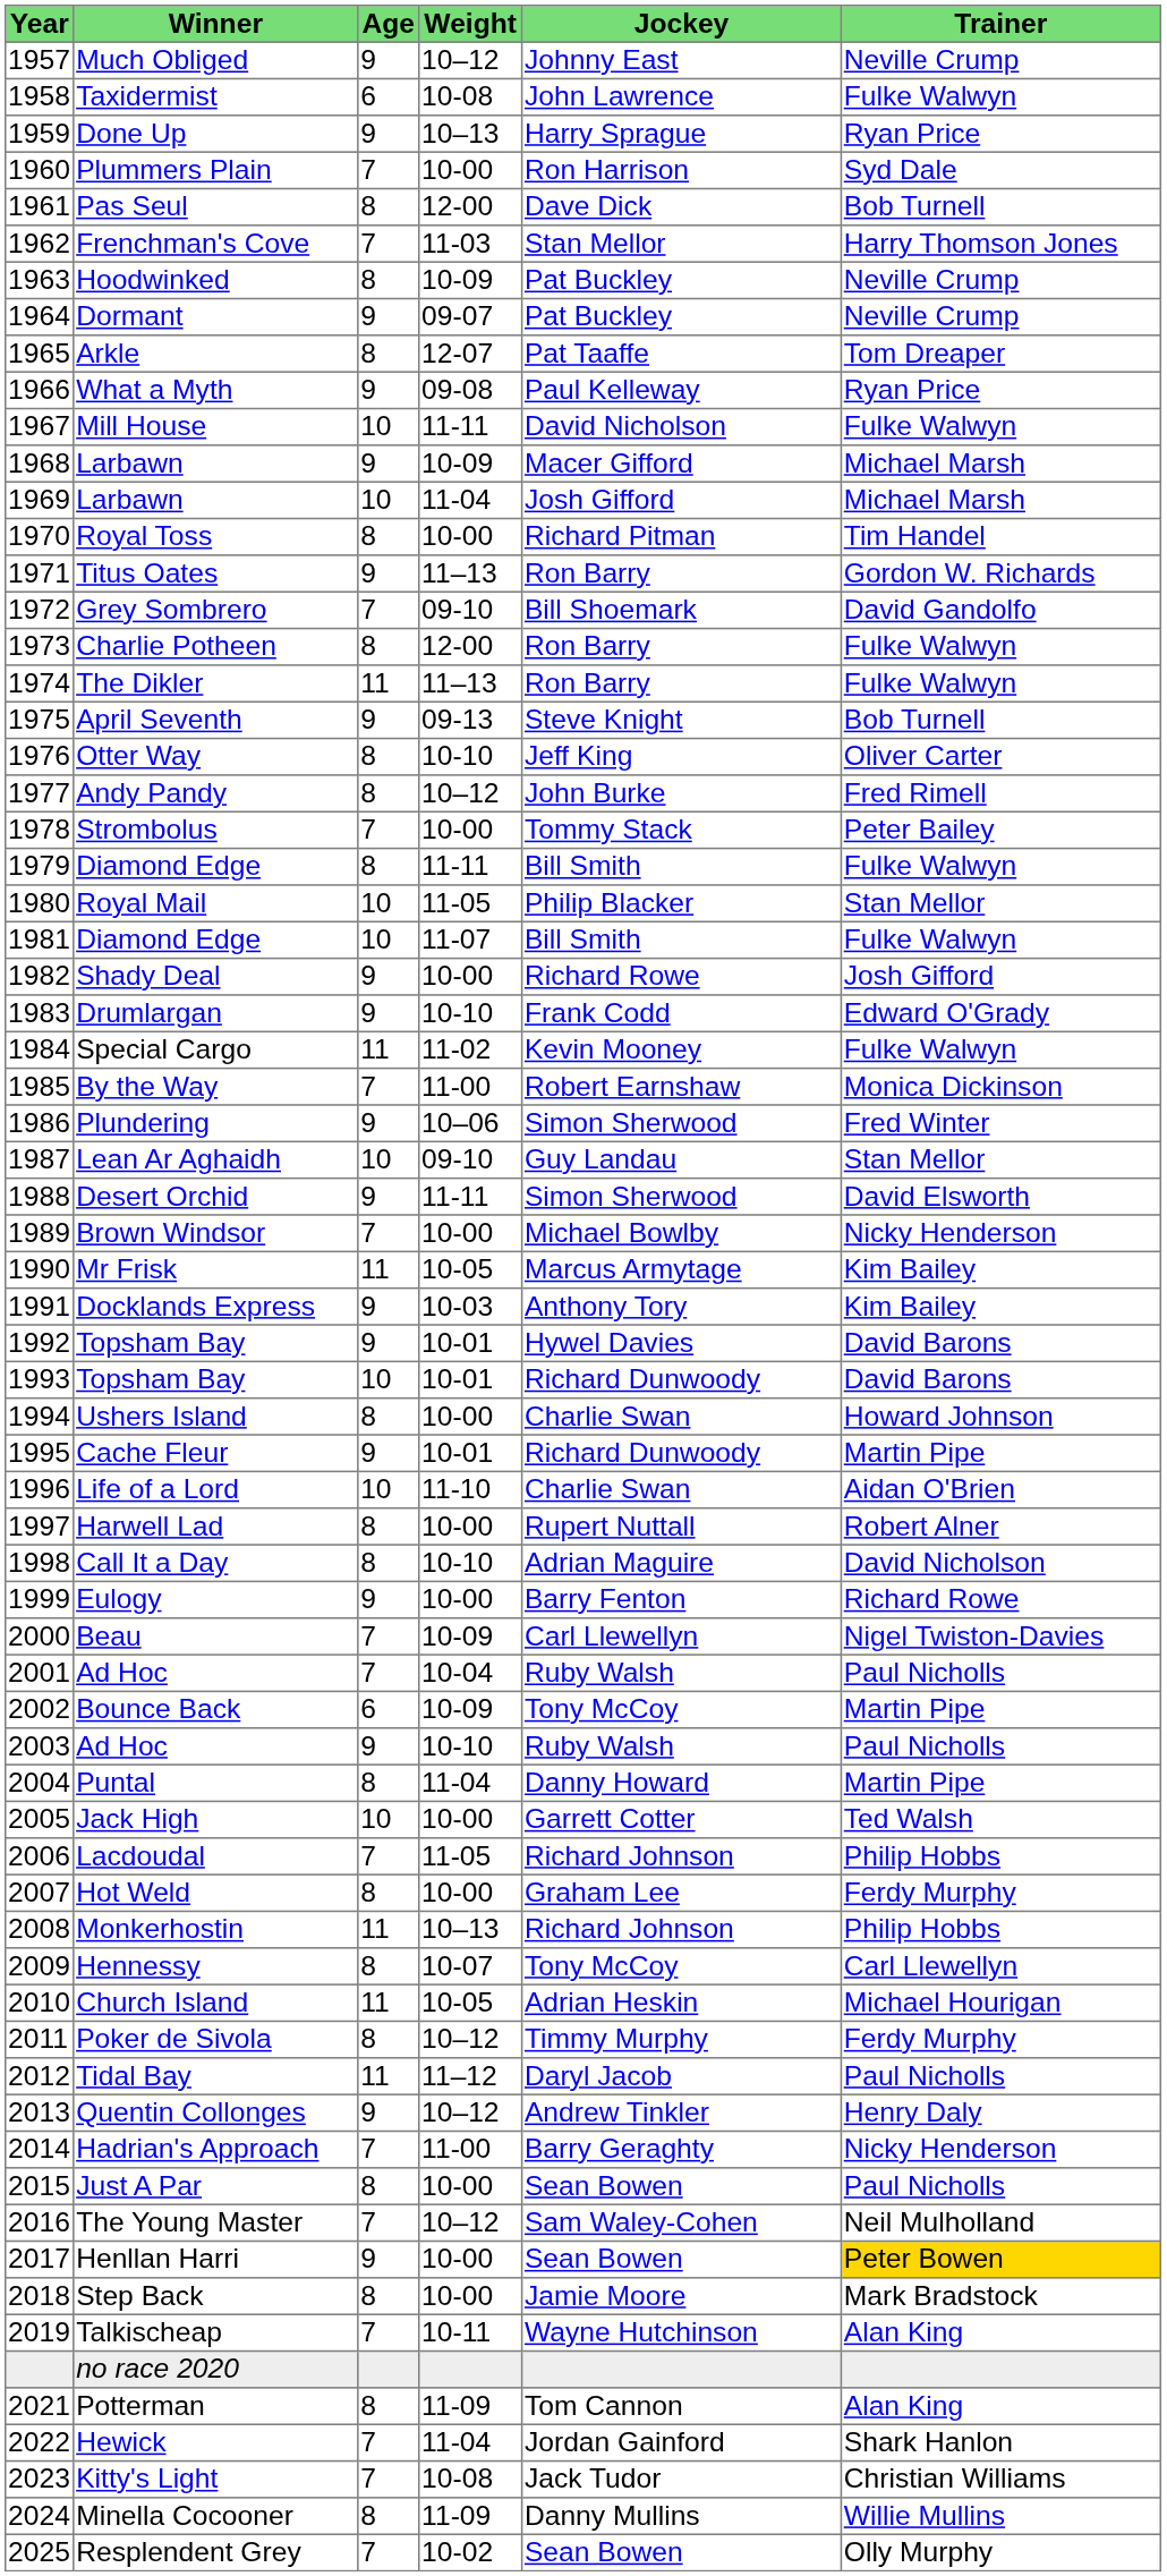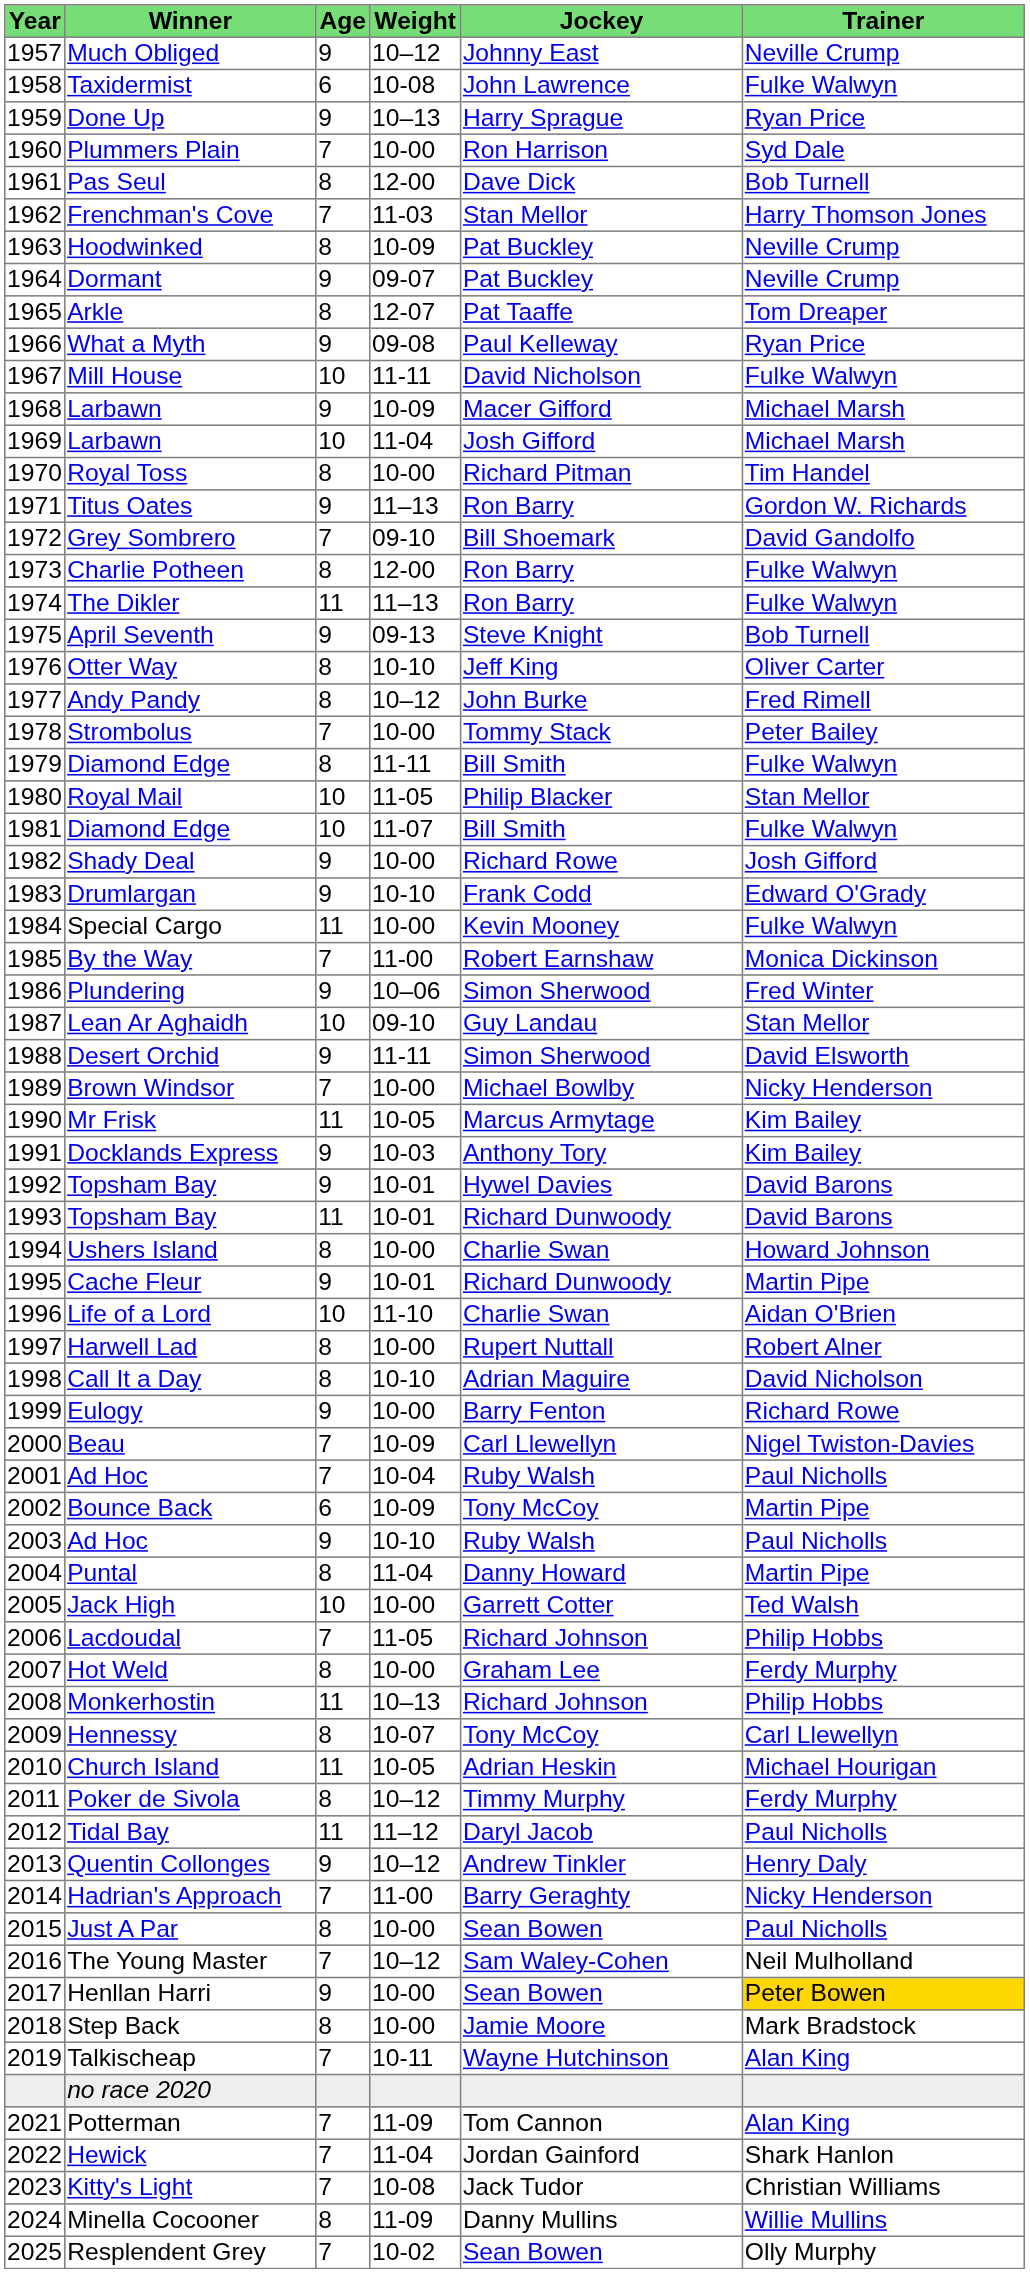 <table class = "sortable" | border="1" style="border-collapse: collapse">
 <tr bgcolor="#77dd77" align="center">
 <th width="36px"><strong>Year</strong><br></th>
 <th width="160px"><strong>Winner</strong><br></th>
 <th width="32px"><strong>Age</strong><br></th>
 <th width="56px"><strong>Weight</strong><br></th>
 <th width="180px"><strong>Jockey</strong><br></th>
 <th width="180px"><strong>Trainer</strong><br></th>
 </tr>
 <tr>
 <td>1957</td>
 <td><a href='#'>Much Obliged</a></td>
 <td>9</td>
 <td>10–12</td>
 <td><a href='#'>Johnny East</a></td>
 <td><a href='#'>Neville Crump</a></td>
 </tr>
 <tr>
 <td>1958</td>
 <td><a href='#'>Taxidermist</a></td>
 <td>6</td>
 <td>10-08</td>
 <td><a href='#'>John Lawrence</a></td>
 <td><a href='#'>Fulke Walwyn</a></td>
 </tr>
 <tr>
 <td>1959</td>
 <td><a href='#'>Done Up</a></td>
 <td>9</td>
 <td>10–13</td>
 <td><a href='#'>Harry Sprague</a></td>
 <td><a href='#'>Ryan Price</a></td>
 </tr>
 <tr>
 <td>1960</td>
 <td><a href='#'>Plummers Plain</a></td>
 <td>7</td>
 <td>10-00</td>
 <td><a href='#'>Ron Harrison</a></td>
 <td><a href='#'>Syd Dale</a></td>
 </tr>
 <tr>
 <td>1961</td>
 <td><a href='#'>Pas Seul</a></td>
 <td>8</td>
 <td>12-00</td>
 <td><a href='#'>Dave Dick</a></td>
 <td><a href='#'>Bob Turnell</a></td>
 </tr>
 <tr>
 <td>1962</td>
 <td><a href='#'>Frenchman's Cove</a></td>
 <td>7</td>
 <td>11-03</td>
 <td><a href='#'>Stan Mellor</a></td>
 <td><a href='#'>Harry Thomson Jones</a></td>
 </tr>
 <tr>
 <td>1963</td>
 <td><a href='#'>Hoodwinked</a></td>
 <td>8</td>
 <td>10-09</td>
 <td><a href='#'>Pat Buckley</a></td>
 <td><a href='#'>Neville Crump</a></td>
 </tr>
 <tr>
 <td>1964</td>
 <td><a href='#'>Dormant</a></td>
 <td>9</td>
 <td>09-07</td>
 <td><a href='#'>Pat Buckley</a></td>
 <td><a href='#'>Neville Crump</a></td>
 </tr>
 <tr>
 <td>1965</td>
 <td><a href='#'>Arkle</a></td>
 <td>8</td>
 <td>12-07</td>
 <td><a href='#'>Pat Taaffe</a></td>
 <td><a href='#'>Tom Dreaper</a></td>
 </tr>
 <tr>
 <td>1966</td>
 <td><a href='#'>What a Myth</a></td>
 <td>9</td>
 <td>09-08</td>
 <td><a href='#'>Paul Kelleway</a></td>
 <td><a href='#'>Ryan Price</a></td>
 </tr>
 <tr>
 <td>1967</td>
 <td><a href='#'>Mill House</a></td>
 <td>10</td>
 <td>11-11</td>
 <td><a href='#'>David Nicholson</a></td>
 <td><a href='#'>Fulke Walwyn</a></td>
 </tr>
 <tr>
 <td>1968</td>
 <td><a href='#'>Larbawn</a></td>
 <td>9</td>
 <td>10-09</td>
 <td><a href='#'>Macer Gifford</a></td>
 <td><a href='#'>Michael Marsh</a></td>
 </tr>
 <tr>
 <td>1969</td>
 <td><a href='#'>Larbawn</a></td>
 <td>10</td>
 <td>11-04</td>
 <td><a href='#'>Josh Gifford</a></td>
 <td><a href='#'>Michael Marsh</a></td>
 </tr>
 <tr>
 <td>1970</td>
 <td><a href='#'>Royal Toss</a></td>
 <td>8</td>
 <td>10-00</td>
 <td><a href='#'>Richard Pitman</a></td>
 <td><a href='#'>Tim Handel</a></td>
 </tr>
 <tr>
 <td>1971</td>
 <td><a href='#'>Titus Oates</a></td>
 <td>9</td>
 <td>11–13</td>
 <td><a href='#'>Ron Barry</a></td>
 <td><a href='#'>Gordon W. Richards</a></td>
 </tr>
 <tr>
 <td>1972</td>
 <td><a href='#'>Grey Sombrero</a></td>
 <td>7</td>
 <td>09-10</td>
 <td><a href='#'>Bill Shoemark</a></td>
 <td><a href='#'>David Gandolfo</a></td>
 </tr>
 <tr>
 <td>1973</td>
 <td><a href='#'>Charlie Potheen</a> </td>
 <td>8</td>
 <td>12-00</td>
 <td><a href='#'>Ron Barry</a></td>
 <td><a href='#'>Fulke Walwyn</a></td>
 </tr>
 <tr>
 <td>1974</td>
 <td><a href='#'>The Dikler</a> </td>
 <td>11</td>
 <td>11–13</td>
 <td><a href='#'>Ron Barry</a></td>
 <td><a href='#'>Fulke Walwyn</a></td>
 </tr>
 <tr>
 <td>1975</td>
 <td><a href='#'>April Seventh</a></td>
 <td>9</td>
 <td>09-13</td>
 <td><a href='#'>Steve Knight</a></td>
 <td><a href='#'>Bob Turnell</a></td>
 </tr>
 <tr>
 <td>1976</td>
 <td><a href='#'>Otter Way</a></td>
 <td>8</td>
 <td>10-10</td>
 <td><a href='#'>Jeff King</a></td>
 <td><a href='#'>Oliver Carter</a></td>
 </tr>
 <tr>
 <td>1977</td>
 <td><a href='#'>Andy Pandy</a></td>
 <td>8</td>
 <td>10–12</td>
 <td><a href='#'>John Burke</a></td>
 <td><a href='#'>Fred Rimell</a></td>
 </tr>
 <tr>
 <td>1978</td>
 <td><a href='#'>Strombolus</a></td>
 <td>7</td>
 <td>10-00</td>
 <td><a href='#'>Tommy Stack</a></td>
 <td><a href='#'>Peter Bailey</a></td>
 </tr>
 <tr>
 <td>1979</td>
 <td><a href='#'>Diamond Edge</a></td>
 <td>8</td>
 <td>11-11</td>
 <td><a href='#'>Bill Smith</a></td>
 <td><a href='#'>Fulke Walwyn</a></td>
 </tr>
 <tr>
 <td>1980</td>
 <td><a href='#'>Royal Mail</a></td>
 <td>10</td>
 <td>11-05</td>
 <td><a href='#'>Philip Blacker</a></td>
 <td><a href='#'>Stan Mellor</a></td>
 </tr>
 <tr>
 <td>1981</td>
 <td><a href='#'>Diamond Edge</a></td>
 <td>10</td>
 <td>11-07</td>
 <td><a href='#'>Bill Smith</a></td>
 <td><a href='#'>Fulke Walwyn</a></td>
 </tr>
 <tr>
 <td>1982</td>
 <td><a href='#'>Shady Deal</a></td>
 <td>9</td>
 <td>10-00</td>
 <td><a href='#'>Richard Rowe</a></td>
 <td><a href='#'>Josh Gifford</a></td>
 </tr>
 <tr>
 <td>1983</td>
 <td><a href='#'>Drumlargan</a></td>
 <td>9</td>
 <td>10-10</td>
 <td><a href='#'>Frank Codd</a></td>
 <td><a href='#'>Edward O'Grady</a></td>
 </tr>
 <tr>
 <td>1984</td>
 <td>Special Cargo</td>
 <td>11</td>
-<td>11-02</td>
+<td>10-00</td>
 <td><a href='#'>Kevin Mooney</a></td>
 <td><a href='#'>Fulke Walwyn</a></td>
 </tr>
 <tr>
 <td>1985</td>
 <td><a href='#'>By the Way</a></td>
 <td>7</td>
 <td>11-00</td>
 <td><a href='#'>Robert Earnshaw</a></td>
 <td><a href='#'>Monica Dickinson</a></td>
 </tr>
 <tr>
 <td>1986</td>
 <td><a href='#'>Plundering</a></td>
 <td>9</td>
 <td>10–06</td>
 <td><a href='#'>Simon Sherwood</a></td>
 <td><a href='#'>Fred Winter</a></td>
 </tr>
 <tr>
 <td>1987</td>
 <td><a href='#'>Lean Ar Aghaidh</a></td>
 <td>10</td>
 <td>09-10</td>
 <td><a href='#'>Guy Landau</a></td>
 <td><a href='#'>Stan Mellor</a></td>
 </tr>
 <tr>
 <td>1988</td>
 <td><a href='#'>Desert Orchid</a></td>
 <td>9</td>
 <td>11-11</td>
 <td><a href='#'>Simon Sherwood</a></td>
 <td><a href='#'>David Elsworth</a></td>
 </tr>
 <tr>
 <td>1989</td>
 <td><a href='#'>Brown Windsor</a></td>
 <td>7</td>
 <td>10-00</td>
 <td><a href='#'>Michael Bowlby</a></td>
 <td><a href='#'>Nicky Henderson</a></td>
 </tr>
 <tr>
 <td>1990</td>
 <td><a href='#'>Mr Frisk</a></td>
 <td>11</td>
 <td>10-05</td>
 <td><a href='#'>Marcus Armytage</a></td>
 <td><a href='#'>Kim Bailey</a></td>
 </tr>
 <tr>
 <td>1991</td>
 <td><a href='#'>Docklands Express</a> </td>
 <td>9</td>
 <td>10-03</td>
 <td><a href='#'>Anthony Tory</a></td>
 <td><a href='#'>Kim Bailey</a></td>
 </tr>
 <tr>
 <td>1992</td>
 <td><a href='#'>Topsham Bay</a></td>
 <td>9</td>
 <td>10-01</td>
 <td><a href='#'>Hywel Davies</a></td>
 <td><a href='#'>David Barons</a></td>
 </tr>
 <tr>
 <td>1993</td>
 <td><a href='#'>Topsham Bay</a> </td>
-<td>10</td>
+<td>11</td>
 <td>10-01</td>
 <td><a href='#'>Richard Dunwoody</a></td>
 <td><a href='#'>David Barons</a></td>
 </tr>
 <tr>
 <td>1994</td>
 <td><a href='#'>Ushers Island</a></td>
 <td>8</td>
 <td>10-00</td>
 <td><a href='#'>Charlie Swan</a></td>
 <td><a href='#'>Howard Johnson</a></td>
 </tr>
 <tr>
 <td>1995</td>
 <td><a href='#'>Cache Fleur</a></td>
 <td>9</td>
 <td>10-01</td>
 <td><a href='#'>Richard Dunwoody</a></td>
 <td><a href='#'>Martin Pipe</a></td>
 </tr>
 <tr>
 <td>1996</td>
 <td><a href='#'>Life of a Lord</a></td>
 <td>10</td>
 <td>11-10</td>
 <td><a href='#'>Charlie Swan</a></td>
 <td><a href='#'>Aidan O'Brien</a></td>
 </tr>
 <tr>
 <td>1997</td>
 <td><a href='#'>Harwell Lad</a></td>
 <td>8</td>
 <td>10-00</td>
 <td><a href='#'>Rupert Nuttall</a></td>
 <td><a href='#'>Robert Alner</a></td>
 </tr>
 <tr>
 <td>1998</td>
 <td><a href='#'>Call It a Day</a></td>
 <td>8</td>
 <td>10-10</td>
 <td><a href='#'>Adrian Maguire</a></td>
 <td><a href='#'>David Nicholson</a></td>
 </tr>
 <tr>
 <td>1999</td>
 <td><a href='#'>Eulogy</a></td>
 <td>9</td>
 <td>10-00</td>
 <td><a href='#'>Barry Fenton</a></td>
 <td><a href='#'>Richard Rowe</a></td>
 </tr>
 <tr>
 <td>2000</td>
 <td><a href='#'>Beau</a></td>
 <td>7</td>
 <td>10-09</td>
 <td><a href='#'>Carl Llewellyn</a></td>
 <td><a href='#'>Nigel Twiston-Davies</a></td>
 </tr>
 <tr>
 <td>2001</td>
 <td><a href='#'>Ad Hoc</a></td>
 <td>7</td>
 <td>10-04</td>
 <td><a href='#'>Ruby Walsh</a></td>
 <td><a href='#'>Paul Nicholls</a></td>
 </tr>
 <tr>
 <td>2002</td>
 <td><a href='#'>Bounce Back</a></td>
 <td>6</td>
 <td>10-09</td>
 <td><a href='#'>Tony McCoy</a></td>
 <td><a href='#'>Martin Pipe</a></td>
 </tr>
 <tr>
 <td>2003</td>
 <td><a href='#'>Ad Hoc</a></td>
 <td>9</td>
 <td>10-10</td>
 <td><a href='#'>Ruby Walsh</a></td>
 <td><a href='#'>Paul Nicholls</a></td>
 </tr>
 <tr>
 <td>2004</td>
 <td><a href='#'>Puntal</a></td>
 <td>8</td>
 <td>11-04</td>
 <td><a href='#'>Danny Howard</a></td>
 <td><a href='#'>Martin Pipe</a></td>
 </tr>
 <tr>
 <td>2005</td>
 <td><a href='#'>Jack High</a></td>
 <td>10</td>
 <td>10-00</td>
 <td><a href='#'>Garrett Cotter</a></td>
 <td><a href='#'>Ted Walsh</a></td>
 </tr>
 <tr>
 <td>2006</td>
 <td><a href='#'>Lacdoudal</a></td>
 <td>7</td>
 <td>11-05</td>
 <td><a href='#'>Richard Johnson</a></td>
 <td><a href='#'>Philip Hobbs</a></td>
 </tr>
 <tr>
 <td>2007</td>
 <td><a href='#'>Hot Weld</a></td>
 <td>8</td>
 <td>10-00</td>
 <td><a href='#'>Graham Lee</a></td>
 <td><a href='#'>Ferdy Murphy</a></td>
 </tr>
 <tr>
 <td>2008</td>
 <td><a href='#'>Monkerhostin</a></td>
 <td>11</td>
 <td>10–13</td>
 <td><a href='#'>Richard Johnson</a></td>
 <td><a href='#'>Philip Hobbs</a></td>
 </tr>
 <tr>
 <td>2009</td>
 <td><a href='#'>Hennessy</a></td>
 <td>8</td>
 <td>10-07</td>
 <td><a href='#'>Tony McCoy</a></td>
 <td><a href='#'>Carl Llewellyn</a></td>
 </tr>
 <tr>
 <td>2010</td>
 <td><a href='#'>Church Island</a></td>
 <td>11</td>
 <td>10-05</td>
 <td><a href='#'>Adrian Heskin</a></td>
 <td><a href='#'>Michael Hourigan</a></td>
 </tr>
 <tr>
 <td>2011</td>
 <td><a href='#'>Poker de Sivola</a></td>
 <td>8</td>
 <td>10–12</td>
 <td><a href='#'>Timmy Murphy</a></td>
 <td><a href='#'>Ferdy Murphy</a></td>
 </tr>
 <tr>
 <td>2012</td>
 <td><a href='#'>Tidal Bay</a></td>
 <td>11</td>
 <td>11–12</td>
 <td><a href='#'>Daryl Jacob</a></td>
 <td><a href='#'>Paul Nicholls</a></td>
 </tr>
 <tr>
 <td>2013</td>
 <td><a href='#'>Quentin Collonges</a></td>
 <td>9</td>
 <td>10–12</td>
 <td><a href='#'>Andrew Tinkler</a></td>
 <td><a href='#'>Henry Daly</a></td>
 </tr>
 <tr>
 <td>2014</td>
 <td><a href='#'>Hadrian's Approach</a></td>
 <td>7</td>
 <td>11-00</td>
 <td><a href='#'>Barry Geraghty</a></td>
 <td><a href='#'>Nicky Henderson</a></td>
 </tr>
 <tr>
 <td>2015</td>
 <td><a href='#'>Just A Par</a></td>
 <td>8</td>
 <td>10-00</td>
 <td><a href='#'>Sean Bowen</a></td>
 <td><a href='#'>Paul Nicholls</a></td>
 </tr>
 <tr>
 <td>2016</td>
 <td>The Young Master</td>
 <td>7</td>
 <td>10–12</td>
 <td><a href='#'>Sam Waley-Cohen</a></td>
 <td>Neil Mulholland</td>
 </tr>
 <tr>
 <td>2017</td>
 <td>Henllan Harri</td>
 <td>9</td>
 <td>10-00</td>
 <td><a href='#'>Sean Bowen</a></td>
 <td style="background: gold;">Peter Bowen</td>
 </tr>
 <tr>
 <td>2018</td>
 <td>Step Back</td>
 <td>8</td>
 <td>10-00</td>
 <td><a href='#'>Jamie Moore</a></td>
 <td>Mark Bradstock</td>
 </tr>
 <tr>
 <td>2019</td>
 <td>Talkischeap</td>
 <td>7</td>
 <td>10-11</td>
 <td><a href='#'>Wayne Hutchinson</a></td>
 <td><a href='#'>Alan King</a></td>
 </tr>
 <tr bgcolor="#eeeeee">
 <td data-sort-value="2020"></td>
 <td><em>no race 2020</em> </td>
 <td></td>
 <td></td>
 <td></td>
 <td></td>
 </tr>
 <tr>
 <td>2021</td>
 <td>Potterman</td>
-<td>8</td>
+<td>7</td>
 <td>11-09</td>
 <td>Tom Cannon</td>
 <td><a href='#'>Alan King</a></td>
 </tr>
 <tr>
 <td>2022</td>
 <td><a href='#'>Hewick</a></td>
 <td>7</td>
 <td>11-04</td>
 <td>Jordan Gainford</td>
 <td>Shark Hanlon</td>
 </tr>
 <tr>
 <td>2023</td>
 <td><a href='#'>Kitty's Light</a></td>
 <td>7</td>
 <td>10-08</td>
 <td>Jack Tudor</td>
 <td>Christian Williams</td>
 </tr>
 <tr>
 <td>2024</td>
 <td>Minella Cocooner</td>
 <td>8</td>
 <td>11-09</td>
 <td>Danny Mullins</td>
 <td><a href='#'>Willie Mullins</a></td>
 </tr>
 <tr>
 <td>2025</td>
 <td>Resplendent Grey</td>
 <td>7</td>
 <td>10-02</td>
 <td><a href='#'>Sean Bowen</a></td>
 <td>Olly Murphy</td>
 </tr>
 </table>
